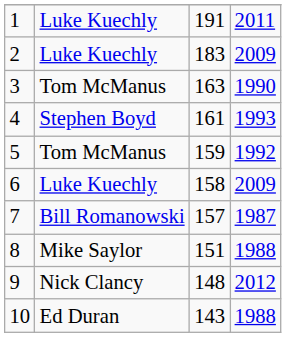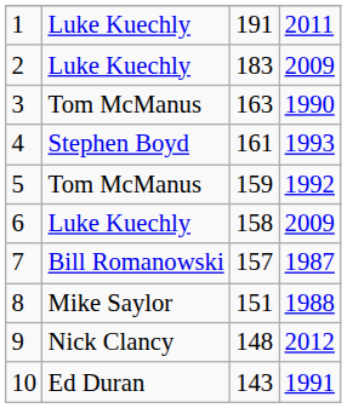 <table class="wikitable">
 <tr>
 </tr>
 <tr>
 <td>1</td>
 <td><a href='#'>Luke Kuechly</a></td>
 <td>191</td>
 <td><a href='#'>2011</a></td>
 </tr>
 <tr>
 <td>2</td>
 <td><a href='#'>Luke Kuechly</a></td>
 <td>183</td>
 <td><a href='#'>2009</a></td>
 </tr>
 <tr>
 <td>3</td>
 <td>Tom McManus</td>
 <td>163</td>
 <td><a href='#'>1990</a></td>
 </tr>
 <tr>
 <td>4</td>
 <td><a href='#'>Stephen Boyd</a></td>
 <td>161</td>
 <td><a href='#'>1993</a></td>
 </tr>
 <tr>
 <td>5</td>
 <td>Tom McManus</td>
 <td>159</td>
 <td><a href='#'>1992</a></td>
 </tr>
 <tr>
 <td>6</td>
 <td><a href='#'>Luke Kuechly</a></td>
 <td>158</td>
 <td><a href='#'>2009</a></td>
 </tr>
 <tr>
 <td>7</td>
 <td><a href='#'>Bill Romanowski</a></td>
 <td>157</td>
 <td><a href='#'>1987</a></td>
 </tr>
 <tr>
 <td>8</td>
 <td>Mike Saylor</td>
 <td>151</td>
 <td><a href='#'>1988</a></td>
 </tr>
 <tr>
 <td>9</td>
 <td>Nick Clancy</td>
 <td>148</td>
 <td><a href='#'>2012</a></td>
 </tr>
 <tr>
 <td>10</td>
 <td>Ed Duran</td>
 <td>143</td>
-<td><a href='#'>1988</a></td>
+<td><a href='#'>1991</a></td>
 </tr>
 </table>
